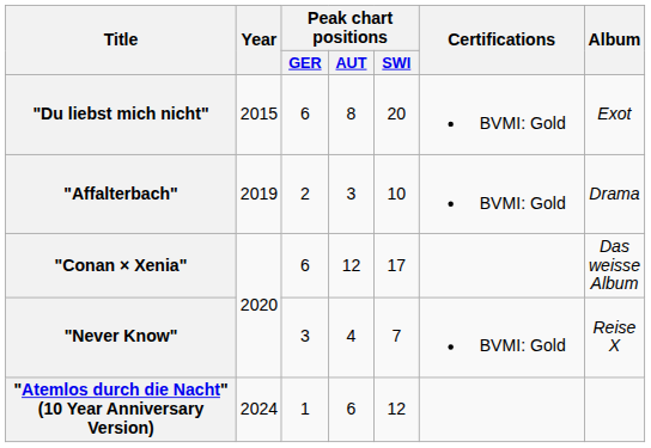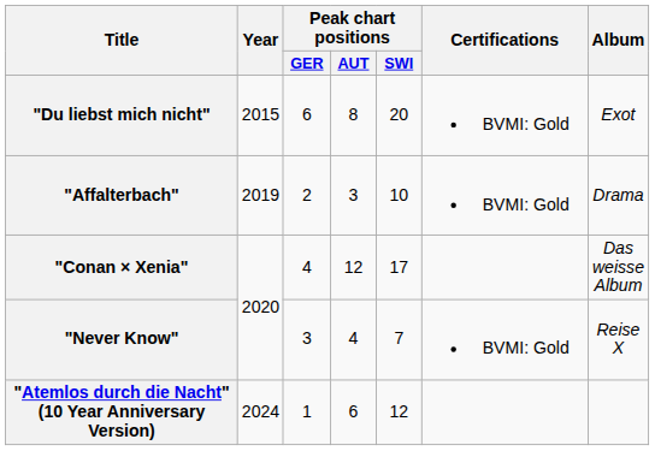 <table class="wikitable plainrowheaders" style="text-align: center;">
 <tr>
 <th scope="col" rowspan="2" style="width:19em;">Title</th>
 <th scope="col" rowspan="2">Year</th>
 <th scope="col" colspan="3">Peak chart positions</th>
 <th scope="col" rowspan="2" style="width:12em;">Certifications</th>
 <th rowspan="2">Album</th>
 </tr>
 <tr>
 <th scope="col" style="width:3em;font-size:90%;"><a href='#'>GER</a><br></th>
 <th scope="col" style="width:3em;font-size:90%;"><a href='#'>AUT</a><br></th>
 <th scope="col" style="width:3em;font-size:90%;"><a href='#'>SWI</a><br></th>
 </tr>
 <tr>
 <th scope="row">"Du liebst mich nicht"<br></th>
 <td>2015</td>
 <td>6</td>
 <td>8</td>
 <td>20</td>
 <td><br><ul><li>BVMI: Gold</li></ul></td>
 <td><em>Exot</em></td>
 </tr>
 <tr>
 <th scope="row">"Affalterbach"<br></th>
 <td>2019</td>
 <td>2</td>
 <td>3</td>
 <td>10</td>
 <td><br><ul><li>BVMI: Gold</li></ul></td>
 <td><em>Drama</em></td>
 </tr>
 <tr>
 <th scope="row">"Conan × Xenia"<br></th>
 <td rowspan="2">2020</td>
-<td>6</td>
+<td>4</td>
 <td>12</td>
 <td>17</td>
 <td></td>
 <td><em>Das weisse Album</em></td>
 </tr>
 <tr>
 <th scope="row">"Never Know"<br></th>
 <td>3</td>
 <td>4</td>
 <td>7</td>
 <td><br><ul><li>BVMI: Gold</li></ul></td>
 <td><em>Reise X</em></td>
 </tr>
 <tr>
 <th scope="row">"<a href='#'>Atemlos durch die Nacht</a>" (10 Year Anniversary Version)<br></th>
 <td>2024</td>
 <td>1</td>
 <td>6</td>
 <td>12</td>
 <td></td>
 <td></td>
 </tr>
 </table>
